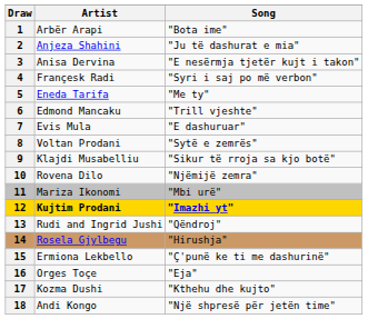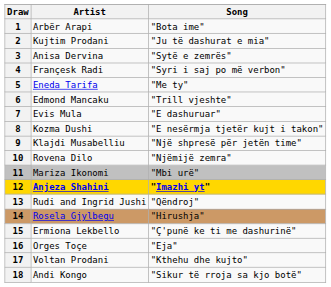 <table class="sortable wikitable plainrowheaders" style="margin: 1em auto 1em auto;">
 <tr>
 </tr>
 <tr>
 <th scope="col">Draw</th>
 <th scope="col">Artist</th>
 <th scope="col">Song</th>
 </tr>
 <tr>
 <th scope="row" style="text-align:center;">1</th>
 <td>Arbër Arapi</td>
 <td>"Bota ime"</td>
 </tr>
 <tr>
 <th scope="row" style="text-align:center;">2</th>
-<td><a href='#'>Anjeza Shahini</a></td>
+<td>Kujtim Prodani</td>
 <td>"Ju të dashurat e mia"</td>
 </tr>
 <tr>
 <th scope="row" style="text-align:center;">3</th>
 <td>Anisa Dervina</td>
-<td>"E nesërmja tjetër kujt i takon"</td>
+<td>"Sytë e zemrës"</td>
 </tr>
 <tr>
 <th scope="row" style="text-align:center;">4</th>
 <td>Françesk Radi</td>
 <td>"Syri i saj po më verbon"</td>
 </tr>
 <tr>
 <th scope="row" style="text-align:center;">5</th>
 <td><a href='#'>Eneda Tarifa</a></td>
 <td>"Me ty"</td>
 </tr>
 <tr>
 <th scope="row" style="text-align:center;">6</th>
 <td>Edmond Mancaku</td>
 <td>"Trill vjeshte"</td>
 </tr>
 <tr>
 <th scope="row" style="text-align:center;">7</th>
 <td>Evis Mula</td>
 <td>"E dashuruar"</td>
 </tr>
 <tr>
 <th scope="row" style="text-align:center;">8</th>
-<td>Voltan Prodani</td>
-<td>"Sytë e zemrës"</td>
+<td>Kozma Dushi</td>
+<td>"E nesërmja tjetër kujt i takon"</td>
 </tr>
 <tr>
 <th scope="row" style="text-align:center;">9</th>
 <td>Klajdi Musabelliu</td>
-<td>"Sikur të rroja sa kjo botë"</td>
+<td>"Një shpresë për jetën time"</td>
 </tr>
 <tr>
 <th scope="row" style="text-align:center;">10</th>
 <td>Rovena Dilo</td>
 <td>"Njëmijë zemra"</td>
 </tr>
 <tr style="background:silver;">
 <th scope="row" style="text-align:center; background:silver;">11</th>
 <td>Mariza Ikonomi</td>
 <td>"Mbi urë"</td>
 </tr>
 <tr style="font-weight:bold; background:gold;">
 <th scope="row" style="text-align:center; font-weight:bold; background:gold;">12</th>
-<td>Kujtim Prodani</td>
+<td><a href='#'>Anjeza Shahini</a></td>
 <td>"<a href='#'>Imazhi yt</a>"</td>
 </tr>
 <tr>
 <th scope="row" style="text-align:center;">13</th>
 <td>Rudi and Ingrid Jushi</td>
 <td>"Qëndroj"</td>
 </tr>
 <tr style="background:#CC9966;">
 <th scope="row" style="text-align:center; background:#CC9966;">14</th>
 <td><a href='#'>Rosela Gjylbegu</a></td>
 <td>"Hirushja"</td>
 </tr>
 <tr>
 <th scope="row" style="text-align:center;">15</th>
 <td>Ermiona Lekbello</td>
 <td>"Ç'punë ke ti me dashurinë"</td>
 </tr>
 <tr>
 <th scope="row" style="text-align:center;">16</th>
 <td>Orges Toçe</td>
 <td>"Eja"</td>
 </tr>
 <tr>
 <th scope="row" style="text-align:center;">17</th>
-<td>Kozma Dushi</td>
+<td>Voltan Prodani</td>
 <td>"Kthehu dhe kujto"</td>
 </tr>
 <tr>
 <th scope="row" style="text-align:center;">18</th>
 <td>Andi Kongo</td>
-<td>"Një shpresë për jetën time"</td>
+<td>"Sikur të rroja sa kjo botë"</td>
 </tr>
 </table>
